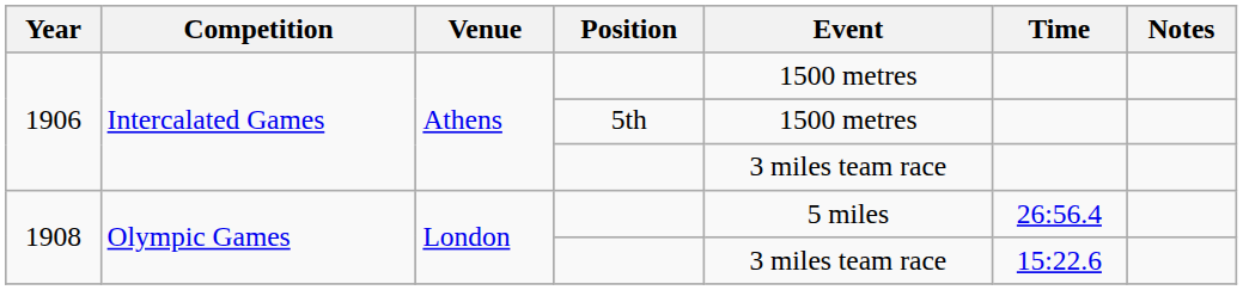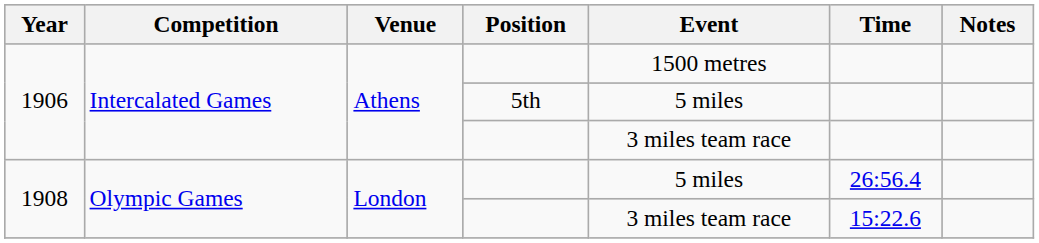 <table class="wikitable" width=50% style="font-size:90%; text-align:center;">
 <tr>
 <th>Year</th>
 <th>Competition</th>
 <th>Venue</th>
 <th>Position</th>
 <th>Event</th>
 <th>Time</th>
 <th>Notes</th>
 </tr>
 <tr>
 <td rowspan=3>1906</td>
 <td align=left rowspan=3><a href='#'>Intercalated Games</a></td>
 <td align=left rowspan=3> <a href='#'>Athens</a></td>
 <td></td>
 <td>1500 metres</td>
 <td></td>
 <td></td>
 </tr>
 <tr>
 <td>5th</td>
-<td>1500 metres</td>
+<td>5 miles</td>
 <td></td>
 <td></td>
 </tr>
 <tr>
 <td></td>
 <td>3 miles team race</td>
 <td></td>
 <td></td>
 </tr>
 <tr>
 <td rowspan=2>1908</td>
 <td align=left rowspan=2><a href='#'>Olympic Games</a></td>
 <td align=left rowspan=2> <a href='#'>London</a></td>
 <td></td>
 <td>5 miles</td>
 <td><a href='#'>26:56.4</a></td>
 <td></td>
 </tr>
 <tr>
 <td></td>
 <td>3 miles team race</td>
 <td><a href='#'>15:22.6</a></td>
 <td></td>
 </tr>
 </table>
